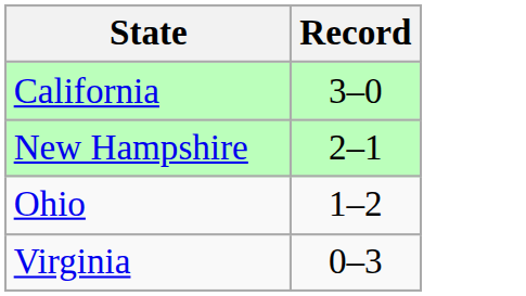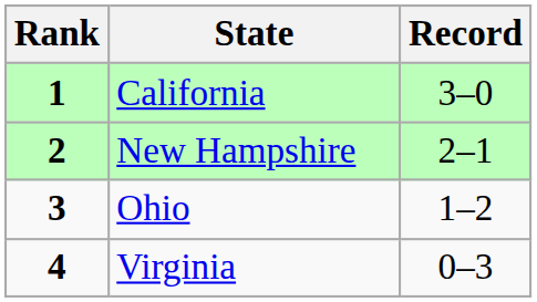 <table class="wikitable">
 <tr>
+<th>Rank</th>
 <th>State</th>
 <th>Record</th>
 </tr>
 <tr bgcolor="bbffbb">
+<td align=center><strong>1</strong></td>
 <td align="left" width="120"> <a href='#'>California</a></td>
 <td align=center>3–0</td>
 </tr>
 <tr bgcolor="bbffbb">
+<td align=center><strong>2</strong></td>
 <td align="left" width="120"> <a href='#'>New Hampshire</a></td>
 <td align=center>2–1</td>
 </tr>
 <tr>
+<td align=center><strong>3</strong></td>
 <td align="left" width="120"> <a href='#'>Ohio</a></td>
 <td align=center>1–2</td>
 </tr>
 <tr>
+<td align=center><strong>4</strong></td>
 <td align="left" width="120"> <a href='#'>Virginia</a></td>
 <td align=center>0–3</td>
 </tr>
 </table>
